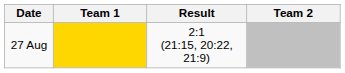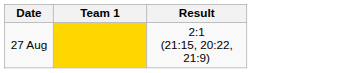 <table class="wikitable" style="text-align:center">
 <tr>
 <th width=60>Date</th>
 <th width=120>Team 1</th>
 <th width=130>Result</th>
-<th width=120>Team 2</th>
 </tr>
 <tr>
 <td>27 Aug</td>
 <td style="text-align:right;" bgcolor=gold></td>
 <td>2:1 <br> (21:15, 20:22, 21:9)</td>
-<td style="text-align:left;" bgcolor=silver></td>
 </tr>
 </table>
